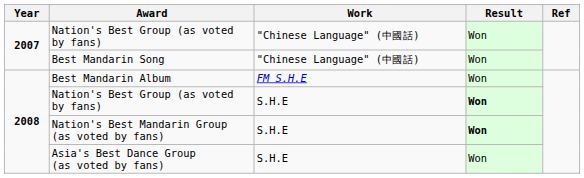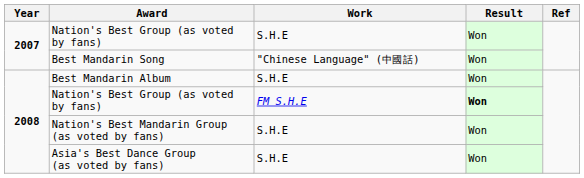 <table class="wikitable">
 <tr>
 <th width="50">Year</th>
 <th width="250">Award</th>
 <th width="258">Work</th>
 <th width="90">Result</th>
 <th width="40">Ref</th>
 </tr>
 <tr>
 <td rowspan="2" align="center"><strong>2007</strong></td>
 <td>Nation's Best Group (as voted by fans)</td>
-<td>"Chinese Language" (中國話)</td>
+<td>S.H.E</td>
 <td style="background: #ddffdd"><div>Won</div></td>
 <td rowspan="2" align="center"></td>
 </tr>
 <tr>
 <td>Best Mandarin Song</td>
 <td>"Chinese Language" (中國話)</td>
 <td style="background: #ddffdd"><div>Won</div></td>
 </tr>
 <tr>
 <td rowspan="4" align="center"><strong>2008</strong></td>
 <td>Best Mandarin Album</td>
-<td><em><a href='#'>FM S.H.E</a></em></td>
+<td>S.H.E</td>
 <td style="background: #ddffdd"><div>Won</div></td>
 <td rowspan="4" align="center"></td>
 </tr>
 <tr>
 <td>Nation's Best Group (as voted by fans)</td>
-<td>S.H.E</td>
+<td><em><a href='#'>FM S.H.E</a></em></td>
 <td style="background: #ddffdd"><strong><div>Won</div></strong></td>
 </tr>
 <tr>
 <td>Nation's Best Mandarin Group<br>(as voted by fans)</td>
 <td>S.H.E</td>
-<td style="background: #ddffdd"><strong><div>Won</div></strong></td>
+<td style="background: #ddffdd"><div>Won</div></td>
 </tr>
 <tr>
 <td>Asia's Best Dance Group<br>(as voted by fans)</td>
 <td>S.H.E</td>
 <td style="background: #ddffdd"><div>Won</div></td>
 </tr>
 </table>
